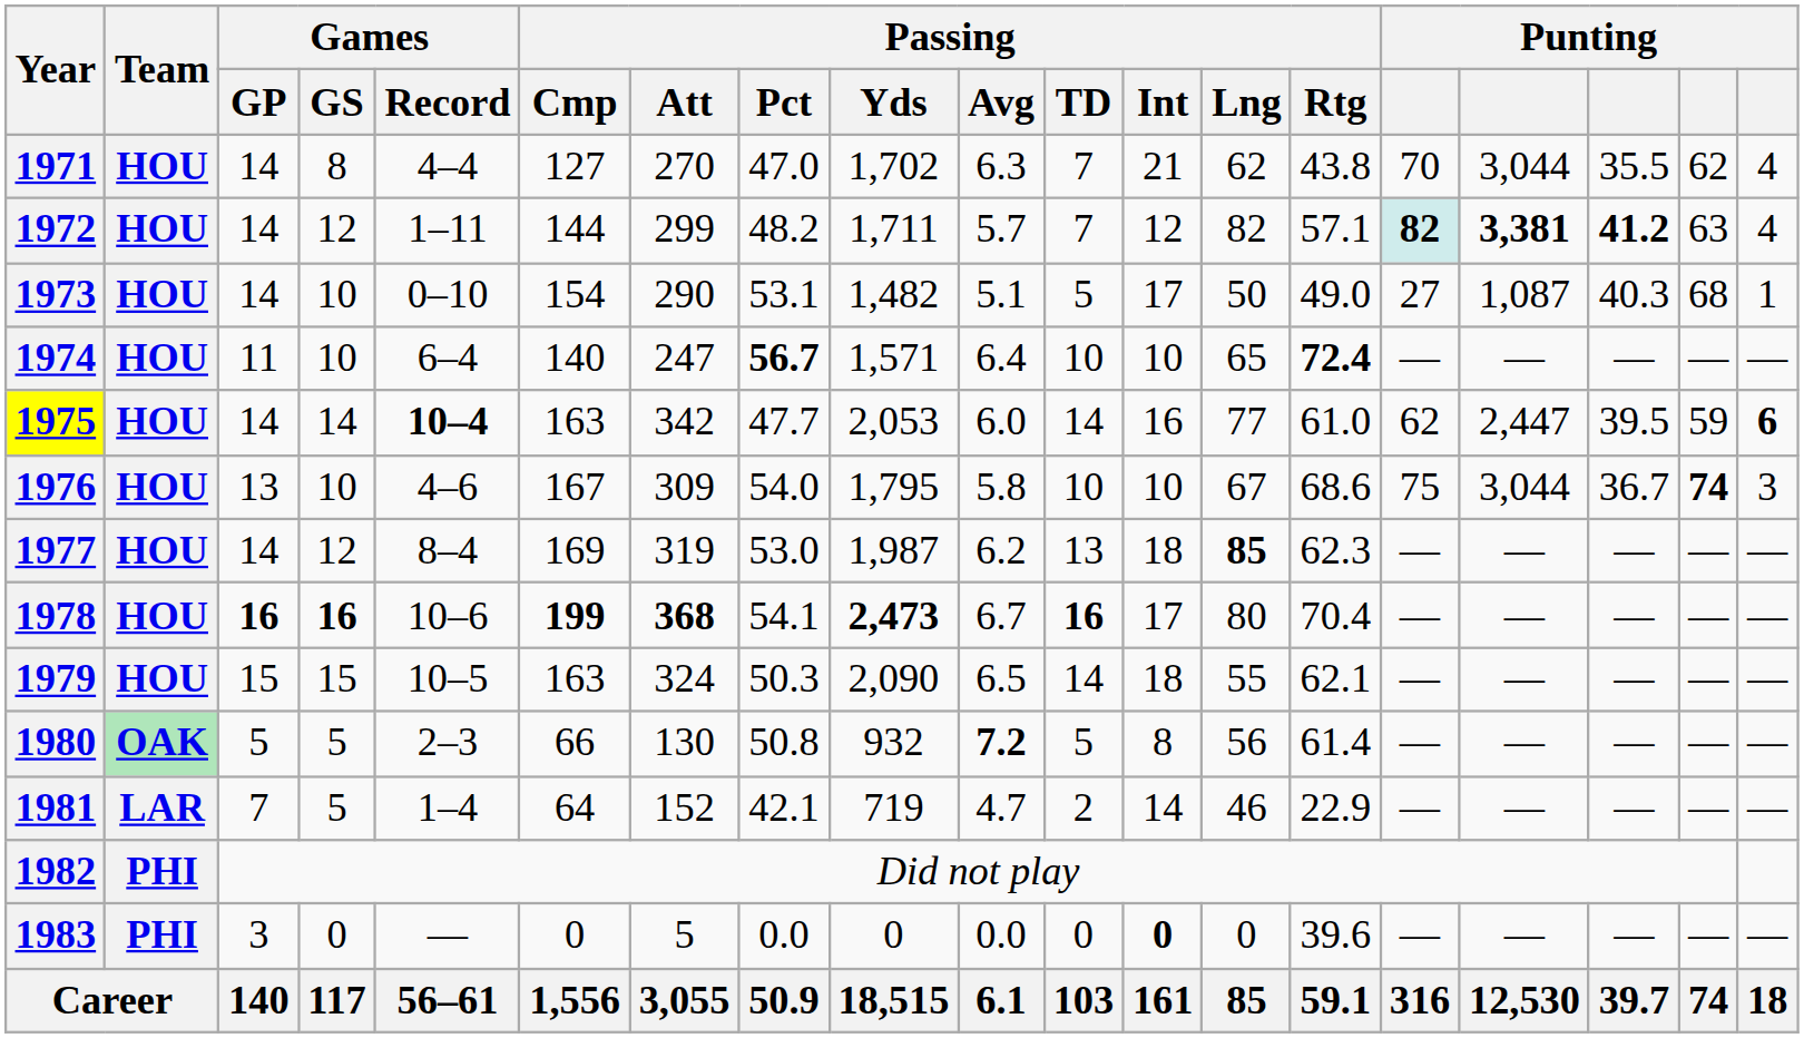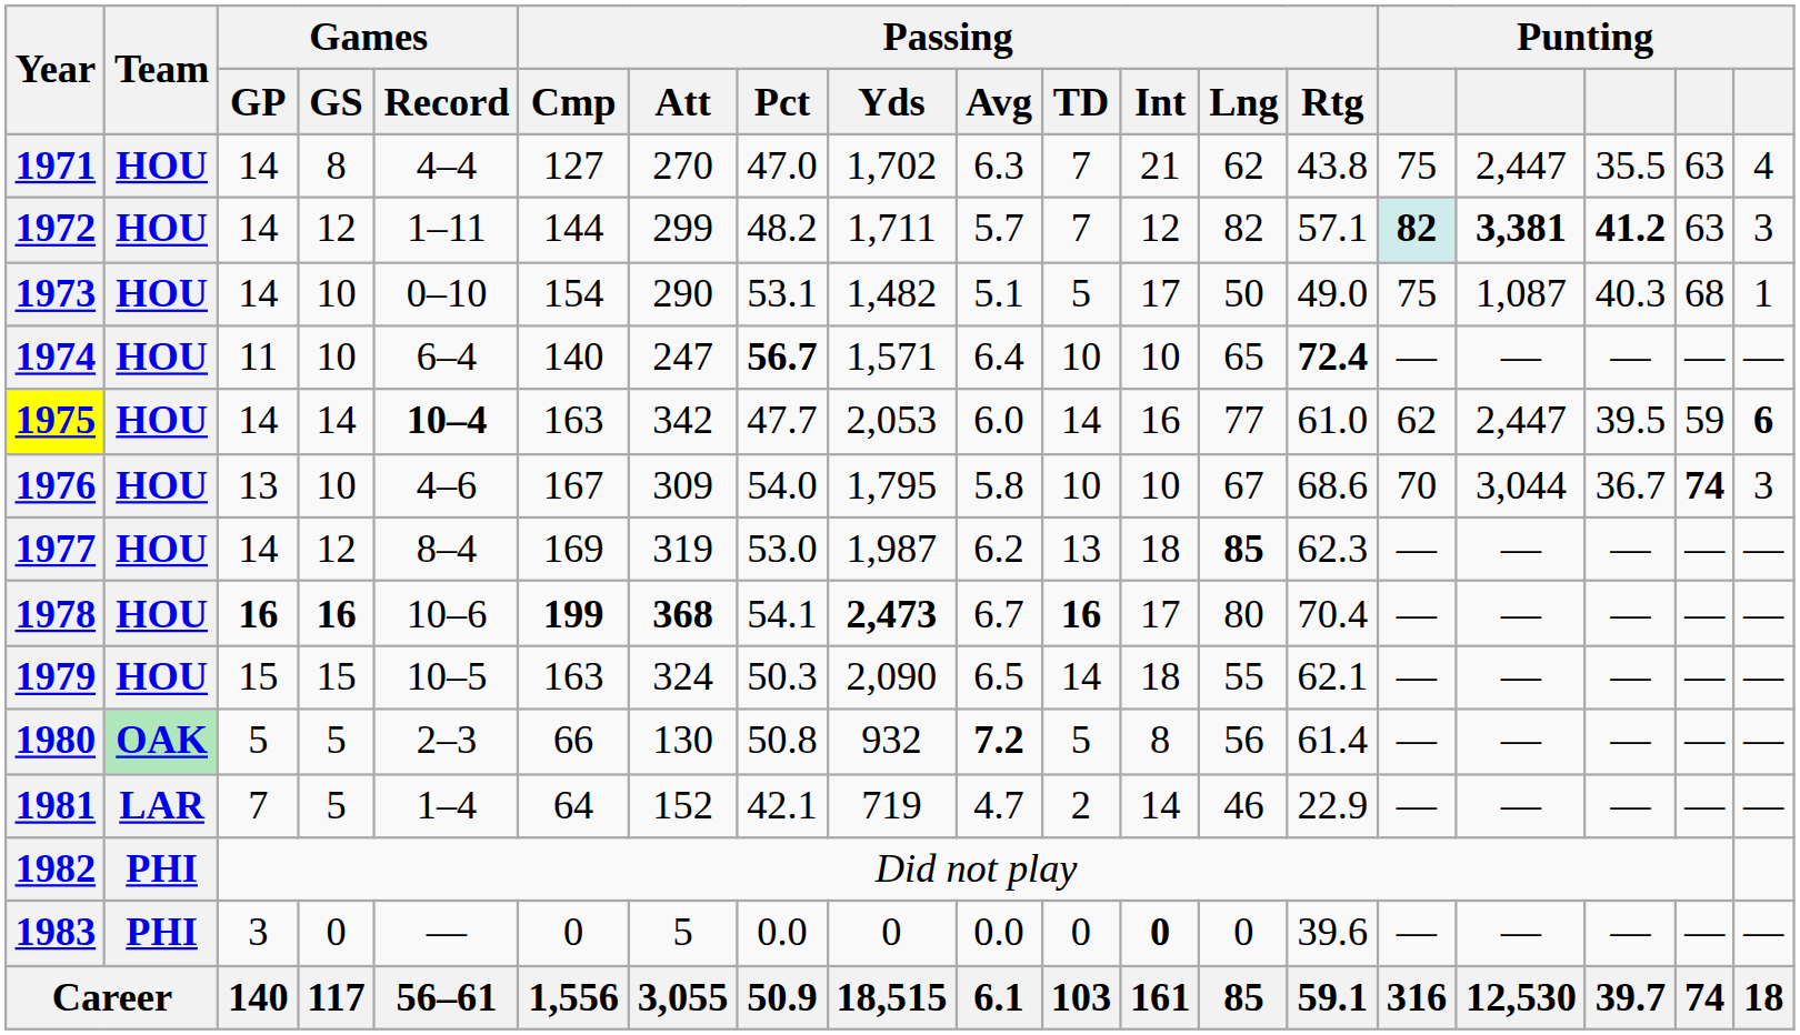 <table class="wikitable" style="text-align:center">
 <tr>
 <th rowspan="2">Year</th>
 <th rowspan="2">Team</th>
 <th colspan="3">Games</th>
 <th colspan="9">Passing</th>
 <th colspan="5">Punting</th>
 </tr>
 <tr>
 <th>GP</th>
 <th>GS</th>
 <th>Record</th>
 <th>Cmp</th>
 <th>Att</th>
 <th>Pct</th>
 <th>Yds</th>
 <th>Avg</th>
 <th>TD</th>
 <th>Int</th>
 <th>Lng</th>
 <th>Rtg</th>
 <th></th>
 <th></th>
 <th></th>
 <th></th>
 <th></th>
 </tr>
 <tr>
 <th><a href='#'>1971</a></th>
 <th><a href='#'>HOU</a></th>
 <td>14</td>
 <td>8</td>
 <td>4–4</td>
 <td>127</td>
 <td>270</td>
 <td>47.0</td>
 <td>1,702</td>
 <td>6.3</td>
 <td>7</td>
 <td>21</td>
 <td>62</td>
 <td>43.8</td>
-<td>70</td>
-<td>3,044</td>
+<td>75</td>
+<td>2,447</td>
 <td>35.5</td>
-<td>62</td>
+<td>63</td>
 <td>4</td>
 </tr>
 <tr>
 <th><a href='#'>1972</a></th>
 <th><a href='#'>HOU</a></th>
 <td>14</td>
 <td>12</td>
 <td>1–11</td>
 <td>144</td>
 <td>299</td>
 <td>48.2</td>
 <td>1,711</td>
 <td>5.7</td>
 <td>7</td>
 <td>12</td>
 <td>82</td>
 <td>57.1</td>
 <td style="background:#cfecec;"><strong>82</strong></td>
 <td><strong>3,381</strong></td>
 <td><strong>41.2</strong></td>
 <td>63</td>
-<td>4</td>
+<td>3</td>
 </tr>
 <tr>
 <th><a href='#'>1973</a></th>
 <th><a href='#'>HOU</a></th>
 <td>14</td>
 <td>10</td>
 <td>0–10</td>
 <td>154</td>
 <td>290</td>
 <td>53.1</td>
 <td>1,482</td>
 <td>5.1</td>
 <td>5</td>
 <td>17</td>
 <td>50</td>
 <td>49.0</td>
-<td>27</td>
+<td>75</td>
 <td>1,087</td>
 <td>40.3</td>
 <td>68</td>
 <td>1</td>
 </tr>
 <tr>
 <th><a href='#'>1974</a></th>
 <th><a href='#'>HOU</a></th>
 <td>11</td>
 <td>10</td>
 <td>6–4</td>
 <td>140</td>
 <td>247</td>
 <td><strong>56.7</strong></td>
 <td>1,571</td>
 <td>6.4</td>
 <td>10</td>
 <td>10</td>
 <td>65</td>
 <td><strong>72.4</strong></td>
 <td>—</td>
 <td>—</td>
 <td>—</td>
 <td>—</td>
 <td>—</td>
 </tr>
 <tr>
 <th style="background:#ffff00"><a href='#'>1975</a></th>
 <th><a href='#'>HOU</a></th>
 <td>14</td>
 <td>14</td>
 <td><strong>10–4</strong></td>
 <td>163</td>
 <td>342</td>
 <td>47.7</td>
 <td>2,053</td>
 <td>6.0</td>
 <td>14</td>
 <td>16</td>
 <td>77</td>
 <td>61.0</td>
 <td>62</td>
 <td>2,447</td>
 <td>39.5</td>
 <td>59</td>
 <td><strong>6</strong></td>
 </tr>
 <tr>
 <th><a href='#'>1976</a></th>
 <th><a href='#'>HOU</a></th>
 <td>13</td>
 <td>10</td>
 <td>4–6</td>
 <td>167</td>
 <td>309</td>
 <td>54.0</td>
 <td>1,795</td>
 <td>5.8</td>
 <td>10</td>
 <td>10</td>
 <td>67</td>
 <td>68.6</td>
-<td>75</td>
+<td>70</td>
 <td>3,044</td>
 <td>36.7</td>
 <td><strong>74</strong></td>
 <td>3</td>
 </tr>
 <tr>
 <th><a href='#'>1977</a></th>
 <th><a href='#'>HOU</a></th>
 <td>14</td>
 <td>12</td>
 <td>8–4</td>
 <td>169</td>
 <td>319</td>
 <td>53.0</td>
 <td>1,987</td>
 <td>6.2</td>
 <td>13</td>
 <td>18</td>
 <td><strong>85</strong></td>
 <td>62.3</td>
 <td>—</td>
 <td>—</td>
 <td>—</td>
 <td>—</td>
 <td>—</td>
 </tr>
 <tr>
 <th><a href='#'>1978</a></th>
 <th><a href='#'>HOU</a></th>
 <td><strong>16</strong></td>
 <td><strong>16</strong></td>
 <td>10–6</td>
 <td><strong>199</strong></td>
 <td><strong>368</strong></td>
 <td>54.1</td>
 <td><strong>2,473</strong></td>
 <td>6.7</td>
 <td><strong>16</strong></td>
 <td>17</td>
 <td>80</td>
 <td>70.4</td>
 <td>—</td>
 <td>—</td>
 <td>—</td>
 <td>—</td>
 <td>—</td>
 </tr>
 <tr>
 <th><a href='#'>1979</a></th>
 <th><a href='#'>HOU</a></th>
 <td>15</td>
 <td>15</td>
 <td>10–5</td>
 <td>163</td>
 <td>324</td>
 <td>50.3</td>
 <td>2,090</td>
 <td>6.5</td>
 <td>14</td>
 <td>18</td>
 <td>55</td>
 <td>62.1</td>
 <td>—</td>
 <td>—</td>
 <td>—</td>
 <td>—</td>
 <td>—</td>
 </tr>
 <tr>
 <th><a href='#'>1980</a></th>
 <th style="background:#afe6ba;"><a href='#'>OAK</a></th>
 <td>5</td>
 <td>5</td>
 <td>2–3</td>
 <td>66</td>
 <td>130</td>
 <td>50.8</td>
 <td>932</td>
 <td><strong>7.2</strong></td>
 <td>5</td>
 <td>8</td>
 <td>56</td>
 <td>61.4</td>
 <td>—</td>
 <td>—</td>
 <td>—</td>
 <td>—</td>
 <td>—</td>
 </tr>
 <tr>
 <th><a href='#'>1981</a></th>
 <th><a href='#'>LAR</a></th>
 <td>7</td>
 <td>5</td>
 <td>1–4</td>
 <td>64</td>
 <td>152</td>
 <td>42.1</td>
 <td>719</td>
 <td>4.7</td>
 <td>2</td>
 <td>14</td>
 <td>46</td>
 <td>22.9</td>
 <td>—</td>
 <td>—</td>
 <td>—</td>
 <td>—</td>
 <td>—</td>
 </tr>
 <tr>
 <th><a href='#'>1982</a></th>
 <th><a href='#'>PHI</a></th>
 <td colspan="16"><em>Did not play</em></td>
 </tr>
 <tr>
 <th><a href='#'>1983</a></th>
 <th><a href='#'>PHI</a></th>
 <td>3</td>
 <td>0</td>
 <td>—</td>
 <td>0</td>
 <td>5</td>
 <td>0.0</td>
 <td>0</td>
 <td>0.0</td>
 <td>0</td>
 <td><strong>0</strong></td>
 <td>0</td>
 <td>39.6</td>
 <td>—</td>
 <td>—</td>
 <td>—</td>
 <td>—</td>
 <td>—</td>
 </tr>
 <tr>
 <th colspan="2">Career</th>
 <th>140</th>
 <th>117</th>
 <th>56–61</th>
 <th>1,556</th>
 <th>3,055</th>
 <th>50.9</th>
 <th>18,515</th>
 <th>6.1</th>
 <th>103</th>
 <th>161</th>
 <th>85</th>
 <th>59.1</th>
 <th>316</th>
 <th>12,530</th>
 <th>39.7</th>
 <th>74</th>
 <th>18</th>
 </tr>
 </table>
